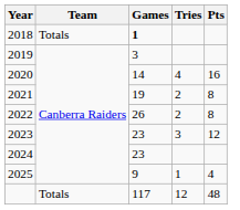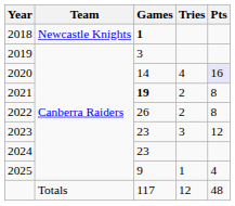 <table class="wikitable">
 <tr>
 <th>Year</th>
 <th>Team</th>
 <th>Games</th>
 <th>Tries</th>
 <th>Pts</th>
 </tr>
 <tr>
 <td>2018</td>
-<td>Totals</td>
+<td> <a href='#'>Newcastle Knights</a></td>
 <td><strong>1</strong></td>
 <td></td>
 <td></td>
 </tr>
 <tr>
 <td>2019</td>
 <td rowspan="7"> <a href='#'>Canberra Raiders</a></td>
 <td>3</td>
 <td></td>
 <td></td>
 </tr>
 <tr>
 <td>2020</td>
 <td>14</td>
 <td>4</td>
-<td>16</td>
+<td style="background: lavender;">16</td>
 </tr>
 <tr>
 <td>2021</td>
-<td>19</td>
+<td><strong>19</strong></td>
 <td>2</td>
 <td>8</td>
 </tr>
 <tr>
 <td>2022</td>
 <td>26</td>
 <td>2</td>
 <td>8</td>
 </tr>
 <tr>
 <td>2023</td>
 <td>23</td>
 <td>3</td>
 <td>12</td>
 </tr>
 <tr>
 <td>2024</td>
 <td>23</td>
 <td></td>
 <td></td>
 </tr>
 <tr>
 <td>2025</td>
 <td>9</td>
 <td>1</td>
 <td>4</td>
 </tr>
 <tr>
 <td></td>
 <td>Totals</td>
 <td>117</td>
 <td>12</td>
 <td>48</td>
 </tr>
 </table>
